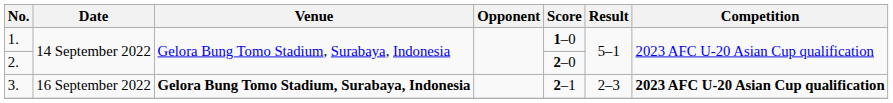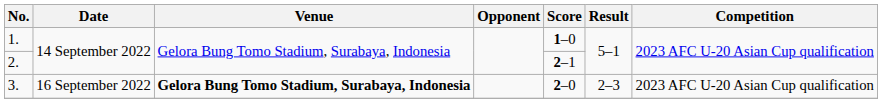 <table class="wikitable">
 <tr>
 <th>No.</th>
 <th>Date</th>
 <th>Venue</th>
 <th>Opponent</th>
 <th>Score</th>
 <th>Result</th>
 <th>Competition</th>
 </tr>
 <tr>
 <td>1.</td>
 <td rowspan=2>14 September 2022</td>
 <td rowspan=2><a href='#'>Gelora Bung Tomo Stadium</a>, <a href='#'>Surabaya</a>, <a href='#'>Indonesia</a></td>
 <td rowspan=2></td>
 <td align=center><strong>1</strong>–0</td>
 <td rowspan=2 align=center>5–1</td>
 <td rowspan=2><a href='#'>2023 AFC U-20 Asian Cup qualification</a></td>
 </tr>
 <tr>
 <td>2.</td>
-<td align=center><strong>2</strong>–0</td>
+<td align=center><strong>2</strong>–1</td>
 </tr>
 <tr>
 <td>3.</td>
 <td>16 September 2022</td>
 <td><strong>Gelora Bung Tomo Stadium, Surabaya, Indonesia</strong></td>
 <td></td>
-<td align=center><strong>2</strong>–1</td>
+<td align=center><strong>2</strong>–0</td>
 <td align="center">2–3</td>
-<td><strong>2023 AFC U-20 Asian Cup qualification</strong></td>
+<td>2023 AFC U-20 Asian Cup qualification</td>
 </tr>
 <tr>
 </tr>
 </table>
